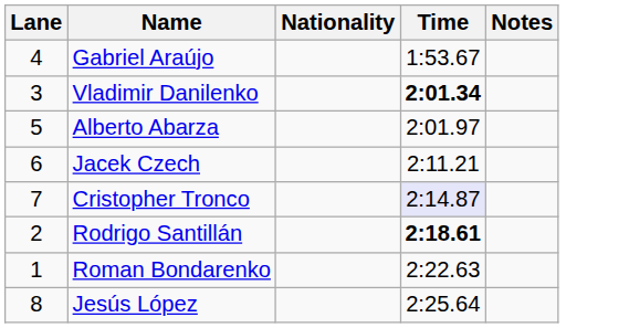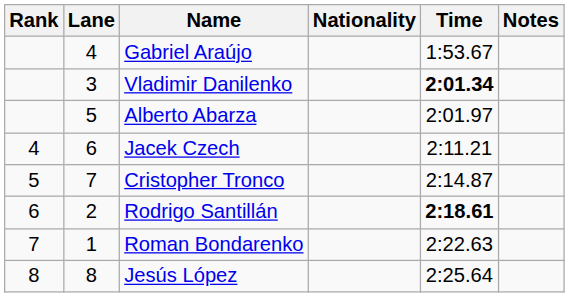 <table class="wikitable sortable" style="text-align:center">
 <tr>
+<th>Rank</th>
 <th>Lane</th>
 <th>Name</th>
 <th>Nationality</th>
 <th>Time</th>
 <th>Notes</th>
 </tr>
 <tr>
+<td></td>
 <td>4</td>
 <td align=left><a href='#'>Gabriel Araújo</a></td>
 <td align=left></td>
 <td>1:53.67</td>
 <td></td>
 </tr>
 <tr>
+<td></td>
 <td>3</td>
 <td align=left><a href='#'>Vladimir Danilenko</a></td>
 <td align=left></td>
 <td><strong>2:01.34</strong></td>
 <td></td>
 </tr>
 <tr>
+<td></td>
 <td>5</td>
 <td align=left><a href='#'>Alberto Abarza</a></td>
 <td align=left></td>
 <td>2:01.97</td>
 <td></td>
 </tr>
 <tr>
+<td>4</td>
 <td>6</td>
 <td align=left><a href='#'>Jacek Czech</a></td>
 <td align=left></td>
 <td>2:11.21</td>
 <td></td>
 </tr>
 <tr>
+<td>5</td>
 <td>7</td>
 <td align=left><a href='#'>Cristopher Tronco</a></td>
 <td align=left></td>
-<td style="background: lavender;">2:14.87</td>
+<td>2:14.87</td>
 <td></td>
 </tr>
 <tr>
+<td>6</td>
 <td>2</td>
 <td align=left><a href='#'>Rodrigo Santillán</a></td>
 <td align=left></td>
 <td><strong>2:18.61</strong></td>
 <td></td>
 </tr>
 <tr>
+<td>7</td>
 <td>1</td>
 <td align=left><a href='#'>Roman Bondarenko</a></td>
 <td align=left></td>
 <td>2:22.63</td>
 <td></td>
 </tr>
 <tr>
 <td>8</td>
+<td>8</td>
 <td align=left><a href='#'>Jesús López</a></td>
 <td align=left></td>
 <td>2:25.64</td>
 <td></td>
 </tr>
 </table>
